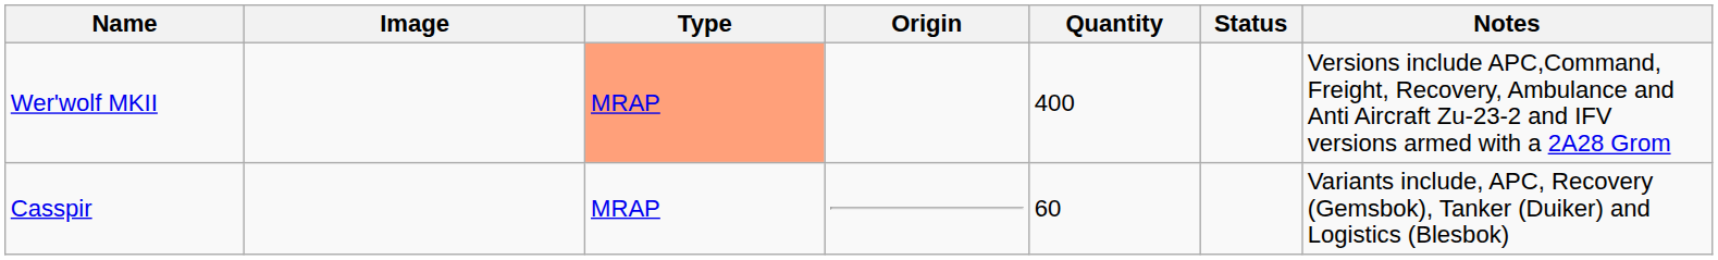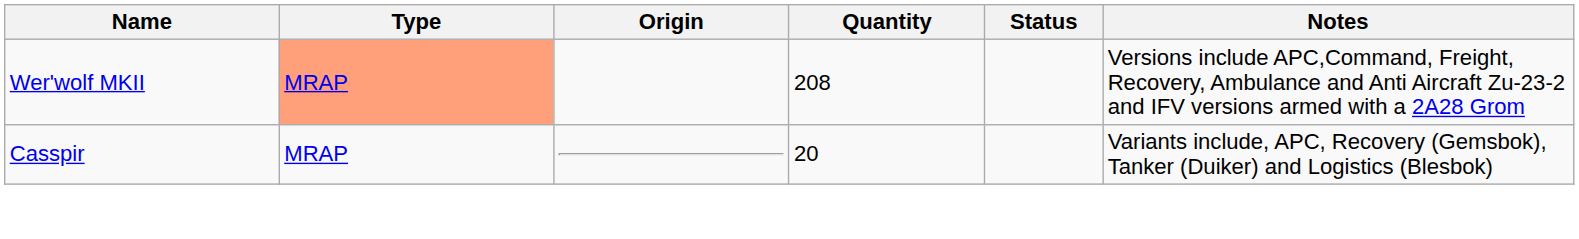 <table class="wikitable" style="width:90%;">
 <tr>
 <th width=14%>Name</th>
-<th width=20%>Image</th>
 <th width=14%>Type</th>
 <th width=12%>Origin</th>
 <th width=10%>Quantity</th>
 <th width=06%>Status</th>
 <th width=24%>Notes</th>
 </tr>
 <tr>
 <td><a href='#'>Wer'wolf MKII</a></td>
-<td></td>
 <td style="background: lightsalmon;"><a href='#'>MRAP</a></td>
 <td></td>
-<td>400</td>
+<td>208</td>
 <td></td>
 <td>Versions include APC,Command, Freight, Recovery, Ambulance and Anti Aircraft Zu-23-2 and IFV versions armed with a <a href='#'>2A28 Grom</a></td>
 </tr>
 <tr>
 <td><a href='#'>Casspir</a></td>
-<td></td>
 <td><a href='#'>MRAP</a></td>
 <td><hr></td>
-<td>60</td>
+<td>20</td>
 <td></td>
 <td>Variants include, APC, Recovery (Gemsbok), Tanker (Duiker) and Logistics (Blesbok)</td>
 </tr>
 </table>
